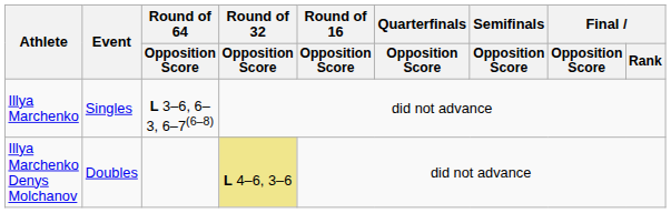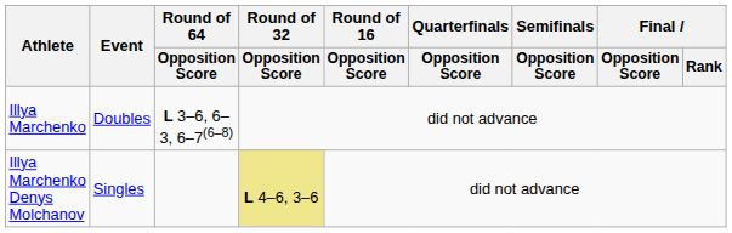 <table class=wikitable style="font-size:90%">
 <tr>
 <th rowspan="2">Athlete</th>
 <th rowspan="2">Event</th>
 <th>Round of 64</th>
 <th>Round of 32</th>
 <th>Round of 16</th>
 <th>Quarterfinals</th>
 <th>Semifinals</th>
 <th colspan=2>Final / </th>
 </tr>
 <tr style="font-size:95%">
 <th>Opposition<br>Score</th>
 <th>Opposition<br>Score</th>
 <th>Opposition<br>Score</th>
 <th>Opposition<br>Score</th>
 <th>Opposition<br>Score</th>
 <th>Opposition<br>Score</th>
 <th>Rank</th>
 </tr>
 <tr align=center>
 <td align=left><a href='#'>Illya Marchenko</a></td>
-<td align=left><a href='#'>Singles</a></td>
+<td align=left><a href='#'>Doubles</a></td>
 <td><br><strong>L</strong> 3–6, 6–3, 6–7<sup>(6–8)</sup></td>
 <td colspan=6>did not advance</td>
 </tr>
 <tr align=center>
 <td align=left><a href='#'>Illya Marchenko</a><br><a href='#'>Denys Molchanov</a></td>
-<td align=left><a href='#'>Doubles</a></td>
+<td align=left><a href='#'>Singles</a></td>
 <td></td>
 <td style="background: khaki;"><br><strong>L</strong> 4–6, 3–6</td>
 <td colspan=5>did not advance</td>
 </tr>
 </table>
